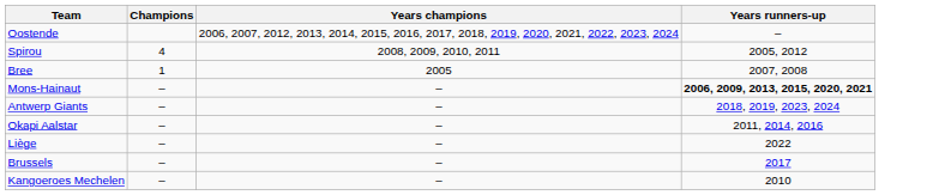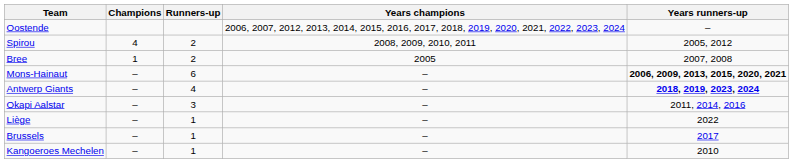 <table class="wikitable sortable" style="font-size:95%; text-align:center;">
 <tr>
 <th>Team</th>
 <th>Champions</th>
+<th>Runners-up</th>
 <th>Years champions</th>
 <th>Years runners-up</th>
 </tr>
 <tr>
 <td align=left><a href='#'>Oostende</a></td>
+<td></td>
 <td></td>
 <td>2006, 2007, 2012, 2013, 2014, 2015, 2016, 2017, 2018, <a href='#'>2019</a>, <a href='#'>2020</a>, 2021, <a href='#'>2022</a>, <a href='#'>2023</a>, <a href='#'>2024</a></td>
 <td>–</td>
 </tr>
 <tr>
 <td align=left><a href='#'>Spirou</a></td>
 <td>4</td>
+<td>2</td>
 <td>2008, 2009, 2010, 2011</td>
 <td>2005, 2012</td>
 </tr>
 <tr>
 <td align=left><a href='#'>Bree</a></td>
 <td>1</td>
+<td>2</td>
 <td>2005</td>
 <td>2007, 2008</td>
 </tr>
 <tr>
 <td align=left><a href='#'>Mons-Hainaut</a></td>
 <td>–</td>
+<td>6</td>
 <td>–</td>
 <td><strong>2006, 2009, 2013, 2015, 2020, 2021</strong></td>
 </tr>
 <tr>
 <td align=left><a href='#'>Antwerp Giants</a></td>
 <td>–</td>
+<td>4</td>
 <td>–</td>
-<td><a href='#'>2018</a>, <a href='#'>2019</a>, <a href='#'>2023</a>, <a href='#'>2024</a></td>
+<td><strong><a href='#'>2018</a>, <a href='#'>2019</a>, <a href='#'>2023</a>, <a href='#'>2024</a></strong></td>
 </tr>
 <tr>
 <td align=left><a href='#'>Okapi Aalstar</a></td>
 <td>–</td>
+<td>3</td>
 <td>–</td>
 <td>2011, <a href='#'>2014</a>, <a href='#'>2016</a></td>
 </tr>
 <tr>
 <td align=left><a href='#'>Liège</a></td>
 <td>–</td>
+<td>1</td>
 <td>–</td>
 <td>2022</td>
 </tr>
 <tr>
 <td align=left><a href='#'>Brussels</a></td>
 <td>–</td>
+<td>1</td>
 <td>–</td>
 <td><a href='#'>2017</a></td>
 </tr>
 <tr>
 <td align=left><a href='#'>Kangoeroes Mechelen</a></td>
 <td>–</td>
+<td>1</td>
 <td>–</td>
 <td>2010</td>
 </tr>
 </table>
